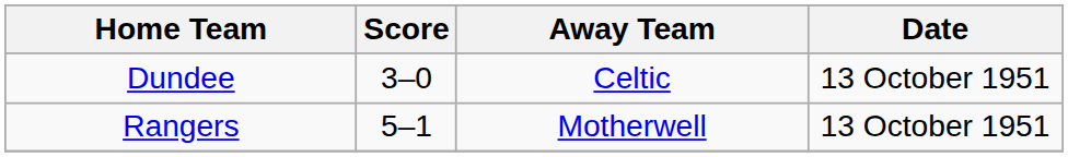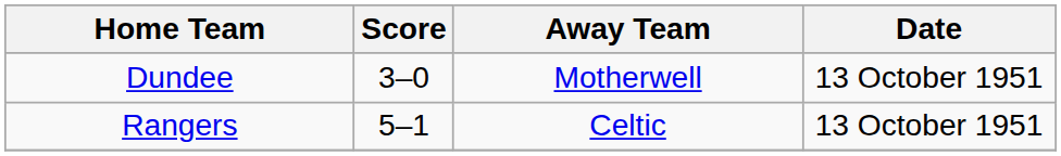 <table class="wikitable" style="text-align:center;">
 <tr>
 <th width=175>Home Team</th>
 <th width=20>Score</th>
 <th width=175>Away Team</th>
 <th width= 125>Date</th>
 </tr>
 <tr>
 <td><a href='#'>Dundee</a></td>
 <td>3–0</td>
-<td><a href='#'>Celtic</a></td>
+<td><a href='#'>Motherwell</a></td>
 <td>13 October 1951</td>
 </tr>
 <tr>
 <td><a href='#'>Rangers</a></td>
 <td>5–1</td>
-<td><a href='#'>Motherwell</a></td>
+<td><a href='#'>Celtic</a></td>
 <td>13 October 1951</td>
 </tr>
 <tr>
 </tr>
 </table>
